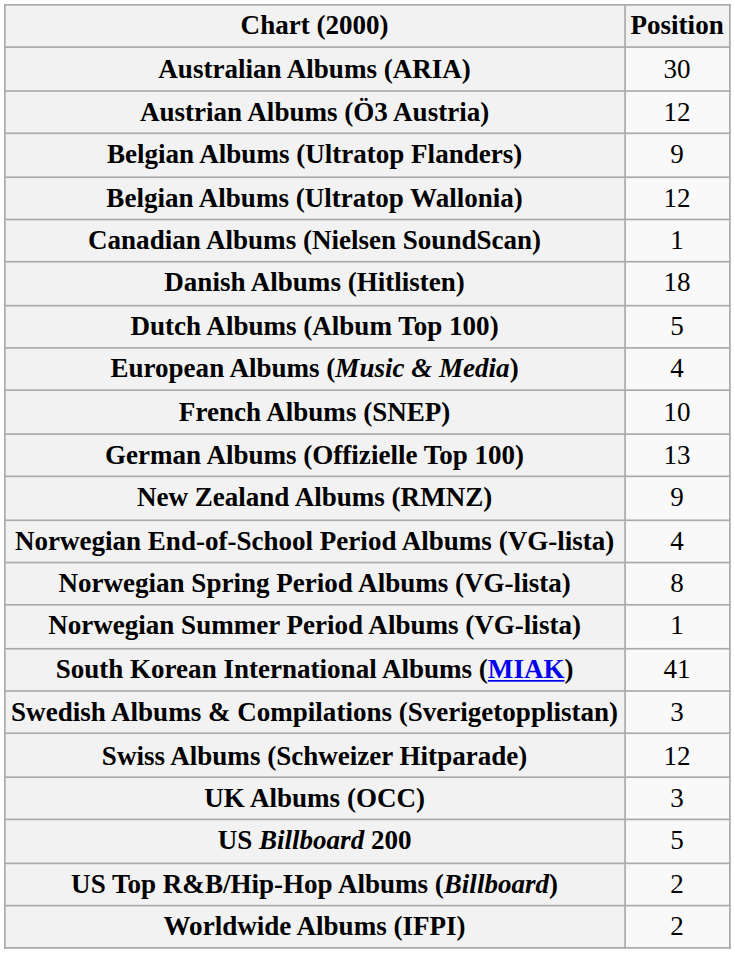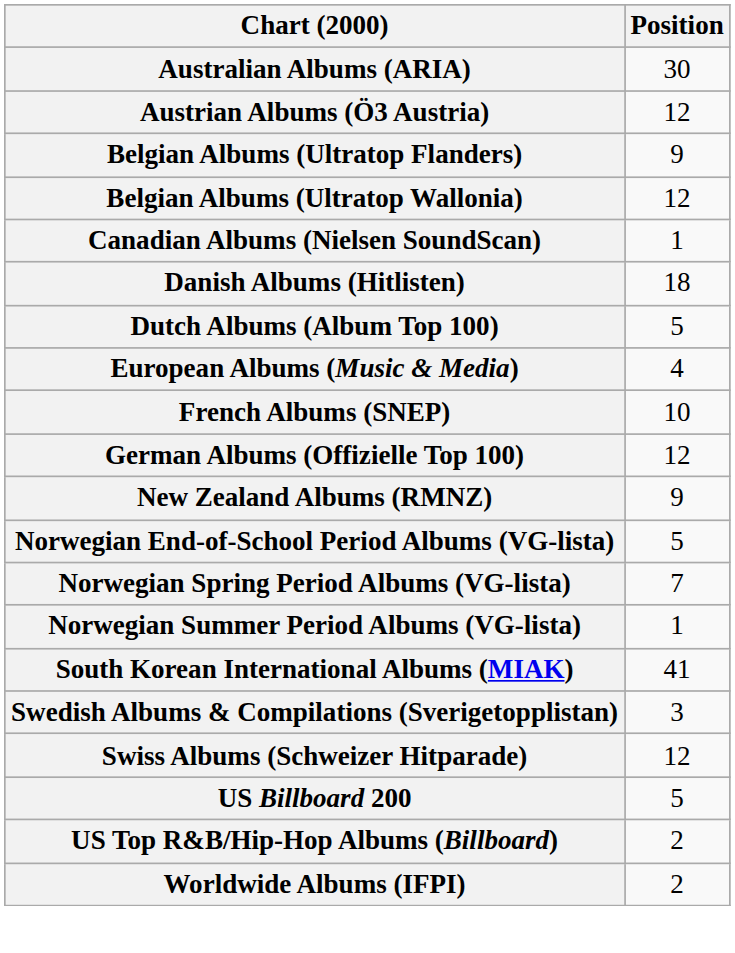 <table class="wikitable sortable plainrowheaders" style="text-align:center;">
 <tr>
 <th scope="col">Chart (2000)</th>
 <th scope="col">Position</th>
 </tr>
 <tr>
 <th scope="row">Australian Albums (ARIA)</th>
 <td>30</td>
 </tr>
 <tr>
 <th scope="row">Austrian Albums (Ö3 Austria)</th>
 <td>12</td>
 </tr>
 <tr>
 <th scope="row">Belgian Albums (Ultratop Flanders)</th>
 <td>9</td>
 </tr>
 <tr>
 <th scope="row">Belgian Albums (Ultratop Wallonia)</th>
 <td>12</td>
 </tr>
 <tr>
 <th scope="row">Canadian Albums (Nielsen SoundScan)</th>
 <td>1</td>
 </tr>
 <tr>
 <th scope="row">Danish Albums (Hitlisten)</th>
 <td>18</td>
 </tr>
 <tr>
 <th scope="row">Dutch Albums (Album Top 100)</th>
 <td>5</td>
 </tr>
 <tr>
 <th scope="row">European Albums (<em>Music & Media</em>)</th>
 <td>4</td>
 </tr>
 <tr>
 <th scope="row">French Albums (SNEP)</th>
 <td>10</td>
 </tr>
 <tr>
 <th scope="row">German Albums (Offizielle Top 100)</th>
-<td>13</td>
+<td>12</td>
 </tr>
 <tr>
 <th scope="row">New Zealand Albums (RMNZ)</th>
 <td>9</td>
 </tr>
 <tr>
 <th scope="row">Norwegian End-of-School Period Albums (VG-lista)</th>
-<td align="center">4</td>
+<td align="center">5</td>
 </tr>
 <tr>
 <th scope="row">Norwegian Spring Period Albums (VG-lista)</th>
-<td align="center">8</td>
+<td align="center">7</td>
 </tr>
 <tr>
 <th scope="row">Norwegian Summer Period Albums (VG-lista)</th>
 <td align="center">1</td>
 </tr>
 <tr>
 <th scope="row">South Korean International Albums (<a href='#'>MIAK</a>)</th>
 <td>41</td>
 </tr>
 <tr>
 <th scope="row">Swedish Albums & Compilations (Sverigetopplistan)</th>
 <td>3</td>
 </tr>
 <tr>
 <th scope="row">Swiss Albums (Schweizer Hitparade)</th>
 <td>12</td>
 </tr>
 <tr>
-<th scope="row">UK Albums (OCC)</th>
-<td>3</td>
-</tr>
-<tr>
 <th scope="row">US <em>Billboard</em> 200</th>
 <td>5</td>
 </tr>
 <tr>
 <th scope="row">US Top R&B/Hip-Hop Albums (<em>Billboard</em>)</th>
 <td>2</td>
 </tr>
 <tr>
 <th scope="row">Worldwide Albums (IFPI)</th>
 <td>2</td>
 </tr>
 </table>
